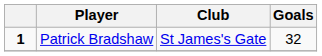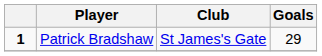 <table class="wikitable" border="1">
 <tr>
 <th width="28"></th>
 <th>Player</th>
 <th>Club</th>
 <th>Goals</th>
 </tr>
 <tr>
 <td align="center"><strong>1</strong></td>
 <td><a href='#'>Patrick Bradshaw</a></td>
 <td><a href='#'>St James's Gate</a></td>
-<td align="center">32</td>
+<td align="center">29</td>
 </tr>
 <tr>
 </tr>
 </table>
